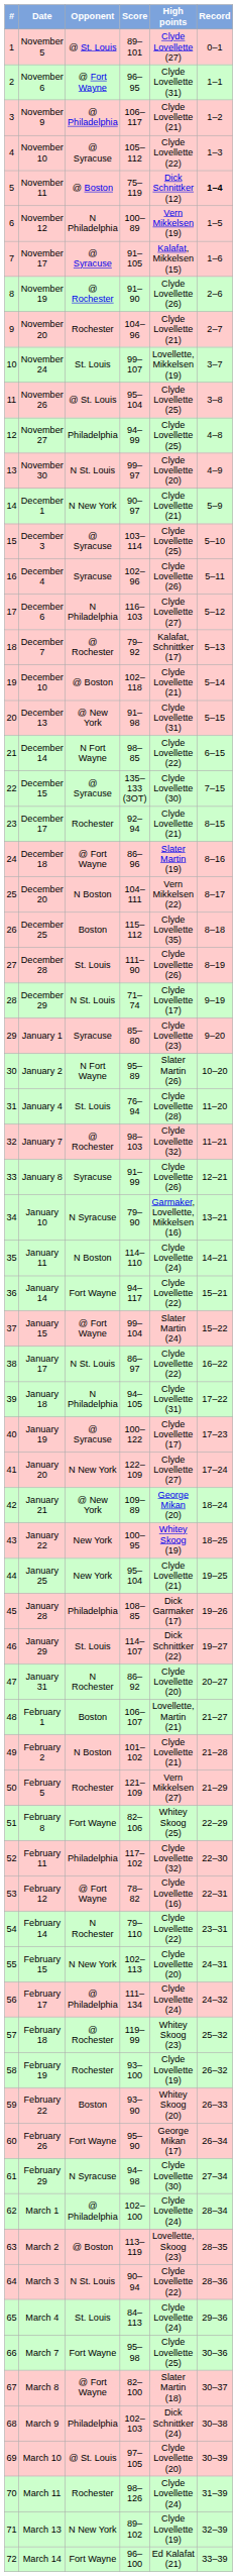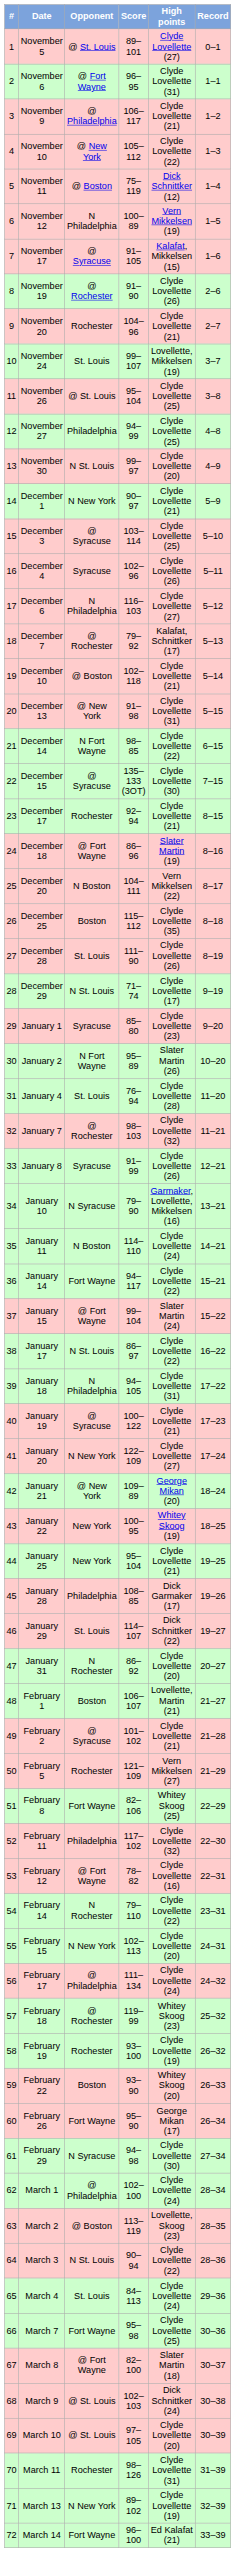 <table class="wikitable" width="50%">
 <tr align="center"  style="background:#7CA3DC; color:#FFFFFF;">
 <td><strong>#</strong></td>
 <td><strong>Date</strong></td>
 <td><strong>Opponent</strong></td>
 <td><strong>Score</strong></td>
 <td><strong>High points</strong></td>
 <td><strong>Record</strong></td>
 </tr>
 <tr align="center" bgcolor="ffcccc">
 <td>1</td>
 <td>November 5</td>
 <td>@ <a href='#'>St. Louis</a></td>
 <td>89–101</td>
 <td><a href='#'>Clyde Lovellette</a> (27)</td>
 <td>0–1</td>
 </tr>
 <tr align="center" bgcolor="ccffcc">
 <td>2</td>
 <td>November 6</td>
 <td>@ <a href='#'>Fort Wayne</a></td>
 <td>96–95</td>
 <td>Clyde Lovellette (31)</td>
 <td>1–1</td>
 </tr>
 <tr align="center" bgcolor="ffcccc">
 <td>3</td>
 <td>November 9</td>
 <td>@ <a href='#'>Philadelphia</a></td>
 <td>106–117</td>
 <td>Clyde Lovellette (21)</td>
 <td>1–2</td>
 </tr>
 <tr align="center" bgcolor="ffcccc">
 <td>4</td>
 <td>November 10</td>
-<td>@ Syracuse</td>
+<td>@ <a href='#'>New York</a></td>
 <td>105–112</td>
 <td>Clyde Lovellette (22)</td>
 <td>1–3</td>
 </tr>
 <tr align="center" bgcolor="ffcccc">
 <td>5</td>
 <td>November 11</td>
 <td>@ <a href='#'>Boston</a></td>
 <td>75–119</td>
 <td><a href='#'>Dick Schnittker</a> (12)</td>
-<td><strong>1–4</strong></td>
+<td>1–4</td>
 </tr>
 <tr align="center" bgcolor="ffcccc">
 <td>6</td>
 <td>November 12</td>
 <td>N Philadelphia</td>
 <td>100–89</td>
 <td><a href='#'>Vern Mikkelsen</a> (19)</td>
 <td>1–5</td>
 </tr>
 <tr align="center" bgcolor="ffcccc">
 <td>7</td>
 <td>November 17</td>
 <td>@ <a href='#'>Syracuse</a></td>
 <td>91–105</td>
 <td><a href='#'>Kalafat</a>, Mikkelsen (15)</td>
 <td>1–6</td>
 </tr>
 <tr align="center" bgcolor="ccffcc">
 <td>8</td>
 <td>November 19</td>
 <td>@ <a href='#'>Rochester</a></td>
 <td>91–90</td>
 <td>Clyde Lovellette (26)</td>
 <td>2–6</td>
 </tr>
 <tr align="center" bgcolor="ffcccc">
 <td>9</td>
 <td>November 20</td>
 <td>Rochester</td>
 <td>104–96</td>
 <td>Clyde Lovellette (21)</td>
 <td>2–7</td>
 </tr>
 <tr align="center" bgcolor="ccffcc">
 <td>10</td>
 <td>November 24</td>
 <td>St. Louis</td>
 <td>99–107</td>
 <td>Lovellette, Mikkelsen (19)</td>
 <td>3–7</td>
 </tr>
 <tr align="center" bgcolor="ffcccc">
 <td>11</td>
 <td>November 26</td>
 <td>@ St. Louis</td>
 <td>95–104</td>
 <td>Clyde Lovellette (25)</td>
 <td>3–8</td>
 </tr>
 <tr align="center" bgcolor="ccffcc">
 <td>12</td>
 <td>November 27</td>
 <td>Philadelphia</td>
 <td>94–99</td>
 <td>Clyde Lovellette (25)</td>
 <td>4–8</td>
 </tr>
 <tr align="center" bgcolor="ffcccc">
 <td>13</td>
 <td>November 30</td>
 <td>N St. Louis</td>
 <td>99–97</td>
 <td>Clyde Lovellette (20)</td>
 <td>4–9</td>
 </tr>
 <tr align="center" bgcolor="ccffcc">
 <td>14</td>
 <td>December 1</td>
 <td>N New York</td>
 <td>90–97</td>
 <td>Clyde Lovellette (21)</td>
 <td>5–9</td>
 </tr>
 <tr align="center" bgcolor="ffcccc">
 <td>15</td>
 <td>December 3</td>
 <td>@ Syracuse</td>
 <td>103–114</td>
 <td>Clyde Lovellette (25)</td>
 <td>5–10</td>
 </tr>
 <tr align="center" bgcolor="ffcccc">
 <td>16</td>
 <td>December 4</td>
 <td>Syracuse</td>
 <td>102–96</td>
 <td>Clyde Lovellette (26)</td>
 <td>5–11</td>
 </tr>
 <tr align="center" bgcolor="ffcccc">
 <td>17</td>
 <td>December 6</td>
 <td>N Philadelphia</td>
 <td>116–103</td>
 <td>Clyde Lovellette (27)</td>
 <td>5–12</td>
 </tr>
 <tr align="center" bgcolor="ffcccc">
 <td>18</td>
 <td>December 7</td>
 <td>@ Rochester</td>
 <td>79–92</td>
 <td>Kalafat, Schnittker (17)</td>
 <td>5–13</td>
 </tr>
 <tr align="center" bgcolor="ffcccc">
 <td>19</td>
 <td>December 10</td>
 <td>@ Boston</td>
 <td>102–118</td>
 <td>Clyde Lovellette (21)</td>
 <td>5–14</td>
 </tr>
 <tr align="center" bgcolor="ffcccc">
 <td>20</td>
 <td>December 13</td>
 <td>@ New York</td>
 <td>91–98</td>
 <td>Clyde Lovellette (31)</td>
 <td>5–15</td>
 </tr>
 <tr align="center" bgcolor="ccffcc">
 <td>21</td>
 <td>December 14</td>
 <td>N Fort Wayne</td>
 <td>98–85</td>
 <td>Clyde Lovellette (22)</td>
 <td>6–15</td>
 </tr>
 <tr align="center" bgcolor="ccffcc">
 <td>22</td>
 <td>December 15</td>
 <td>@ Syracuse</td>
 <td>135–133 (3OT)</td>
 <td>Clyde Lovellette (30)</td>
 <td>7–15</td>
 </tr>
 <tr align="center" bgcolor="ccffcc">
 <td>23</td>
 <td>December 17</td>
 <td>Rochester</td>
 <td>92–94</td>
 <td>Clyde Lovellette (21)</td>
 <td>8–15</td>
 </tr>
 <tr align="center" bgcolor="ffcccc">
 <td>24</td>
 <td>December 18</td>
 <td>@ Fort Wayne</td>
 <td>86–96</td>
 <td><a href='#'>Slater Martin</a> (19)</td>
 <td>8–16</td>
 </tr>
 <tr align="center" bgcolor="ffcccc">
 <td>25</td>
 <td>December 20</td>
 <td>N Boston</td>
 <td>104–111</td>
 <td>Vern Mikkelsen (22)</td>
 <td>8–17</td>
 </tr>
 <tr align="center" bgcolor="ffcccc">
 <td>26</td>
 <td>December 25</td>
 <td>Boston</td>
 <td>115–112</td>
 <td>Clyde Lovellette (35)</td>
 <td>8–18</td>
 </tr>
 <tr align="center" bgcolor="ffcccc">
 <td>27</td>
 <td>December 28</td>
 <td>St. Louis</td>
 <td>111–90</td>
 <td>Clyde Lovellette (26)</td>
 <td>8–19</td>
 </tr>
 <tr align="center" bgcolor="ccffcc">
 <td>28</td>
 <td>December 29</td>
 <td>N St. Louis</td>
 <td>71–74</td>
 <td>Clyde Lovellette (17)</td>
 <td>9–19</td>
 </tr>
 <tr align="center" bgcolor="ffcccc">
 <td>29</td>
 <td>January 1</td>
 <td>Syracuse</td>
 <td>85–80</td>
 <td>Clyde Lovellette (23)</td>
 <td>9–20</td>
 </tr>
 <tr align="center" bgcolor="ccffcc">
 <td>30</td>
 <td>January 2</td>
 <td>N Fort Wayne</td>
 <td>95–89</td>
 <td>Slater Martin (26)</td>
 <td>10–20</td>
 </tr>
 <tr align="center" bgcolor="ccffcc">
 <td>31</td>
 <td>January 4</td>
 <td>St. Louis</td>
 <td>76–94</td>
 <td>Clyde Lovellette (28)</td>
 <td>11–20</td>
 </tr>
 <tr align="center" bgcolor="ffcccc">
 <td>32</td>
 <td>January 7</td>
 <td>@ Rochester</td>
 <td>98–103</td>
 <td>Clyde Lovellette (32)</td>
 <td>11–21</td>
 </tr>
 <tr align="center" bgcolor="ccffcc">
 <td>33</td>
 <td>January 8</td>
 <td>Syracuse</td>
 <td>91–99</td>
 <td>Clyde Lovellette (26)</td>
 <td>12–21</td>
 </tr>
 <tr align="center" bgcolor="ccffcc">
 <td>34</td>
 <td>January 10</td>
 <td>N Syracuse</td>
 <td>79–90</td>
 <td><a href='#'>Garmaker</a>, Lovellette, Mikkelsen (16)</td>
 <td>13–21</td>
 </tr>
 <tr align="center" bgcolor="ccffcc">
 <td>35</td>
 <td>January 11</td>
 <td>N Boston</td>
 <td>114–110</td>
 <td>Clyde Lovellette (24)</td>
 <td>14–21</td>
 </tr>
 <tr align="center" bgcolor="ccffcc">
 <td>36</td>
 <td>January 14</td>
 <td>Fort Wayne</td>
 <td>94–117</td>
 <td>Clyde Lovellette (22)</td>
 <td>15–21</td>
 </tr>
 <tr align="center" bgcolor="ffcccc">
 <td>37</td>
 <td>January 15</td>
 <td>@ Fort Wayne</td>
 <td>99–104</td>
 <td>Slater Martin (24)</td>
 <td>15–22</td>
 </tr>
 <tr align="center" bgcolor="ccffcc">
 <td>38</td>
 <td>January 17</td>
 <td>N St. Louis</td>
 <td>86–97</td>
 <td>Clyde Lovellette (22)</td>
 <td>16–22</td>
 </tr>
 <tr align="center" bgcolor="ccffcc">
 <td>39</td>
 <td>January 18</td>
 <td>N Philadelphia</td>
 <td>94–105</td>
 <td>Clyde Lovellette (31)</td>
 <td>17–22</td>
 </tr>
 <tr align="center" bgcolor="ffcccc">
 <td>40</td>
 <td>January 19</td>
 <td>@ Syracuse</td>
 <td>100–122</td>
-<td>Clyde Lovellette (17)</td>
+<td>Clyde Lovellette (21)</td>
 <td>17–23</td>
 </tr>
 <tr align="center" bgcolor="ffcccc">
 <td>41</td>
 <td>January 20</td>
 <td>N New York</td>
 <td>122–109</td>
 <td>Clyde Lovellette (27)</td>
 <td>17–24</td>
 </tr>
 <tr align="center" bgcolor="ccffcc">
 <td>42</td>
 <td>January 21</td>
 <td>@ New York</td>
 <td>109–89</td>
 <td><a href='#'>George Mikan</a> (20)</td>
 <td>18–24</td>
 </tr>
 <tr align="center" bgcolor="ffcccc">
 <td>43</td>
 <td>January 22</td>
 <td>New York</td>
 <td>100–95</td>
 <td><a href='#'>Whitey Skoog</a> (19)</td>
 <td>18–25</td>
 </tr>
 <tr align="center" bgcolor="ccffcc">
 <td>44</td>
 <td>January 25</td>
 <td>New York</td>
 <td>95–104</td>
 <td>Clyde Lovellette (21)</td>
 <td>19–25</td>
 </tr>
 <tr align="center" bgcolor="ffcccc">
 <td>45</td>
 <td>January 28</td>
 <td>Philadelphia</td>
 <td>108–85</td>
 <td>Dick Garmaker (17)</td>
 <td>19–26</td>
 </tr>
 <tr align="center" bgcolor="ffcccc">
 <td>46</td>
 <td>January 29</td>
 <td>St. Louis</td>
 <td>114–107</td>
 <td>Dick Schnittker (22)</td>
 <td>19–27</td>
 </tr>
 <tr align="center" bgcolor="ccffcc">
 <td>47</td>
 <td>January 31</td>
 <td>N Rochester</td>
 <td>86–92</td>
 <td>Clyde Lovellette (20)</td>
 <td>20–27</td>
 </tr>
 <tr align="center" bgcolor="ccffcc">
 <td>48</td>
 <td>February 1</td>
 <td>Boston</td>
 <td>106–107</td>
 <td>Lovellette, Martin (21)</td>
 <td>21–27</td>
 </tr>
 <tr align="center" bgcolor="ffcccc">
 <td>49</td>
 <td>February 2</td>
-<td>N Boston</td>
+<td>@ Syracuse</td>
 <td>101–102</td>
 <td>Clyde Lovellette (21)</td>
 <td>21–28</td>
 </tr>
 <tr align="center" bgcolor="ffcccc">
 <td>50</td>
 <td>February 5</td>
 <td>Rochester</td>
 <td>121–109</td>
 <td>Vern Mikkelsen (27)</td>
 <td>21–29</td>
 </tr>
 <tr align="center" bgcolor="ccffcc">
 <td>51</td>
 <td>February 8</td>
 <td>Fort Wayne</td>
 <td>82–106</td>
 <td>Whitey Skoog (25)</td>
 <td>22–29</td>
 </tr>
 <tr align="center" bgcolor="ffcccc">
 <td>52</td>
 <td>February 11</td>
 <td>Philadelphia</td>
 <td>117–102</td>
 <td>Clyde Lovellette (32)</td>
 <td>22–30</td>
 </tr>
 <tr align="center" bgcolor="ffcccc">
 <td>53</td>
 <td>February 12</td>
 <td>@ Fort Wayne</td>
 <td>78–82</td>
 <td>Clyde Lovellette (16)</td>
 <td>22–31</td>
 </tr>
 <tr align="center" bgcolor="ccffcc">
 <td>54</td>
 <td>February 14</td>
 <td>N Rochester</td>
 <td>79–110</td>
 <td>Clyde Lovellette (22)</td>
 <td>23–31</td>
 </tr>
 <tr align="center" bgcolor="ccffcc">
 <td>55</td>
 <td>February 15</td>
 <td>N New York</td>
 <td>102–113</td>
 <td>Clyde Lovellette (20)</td>
 <td>24–31</td>
 </tr>
 <tr align="center" bgcolor="ffcccc">
 <td>56</td>
 <td>February 17</td>
 <td>@ Philadelphia</td>
 <td>111–134</td>
 <td>Clyde Lovellette (24)</td>
 <td>24–32</td>
 </tr>
 <tr align="center" bgcolor="ccffcc">
 <td>57</td>
 <td>February 18</td>
 <td>@ Rochester</td>
 <td>119–99</td>
 <td>Whitey Skoog (23)</td>
 <td>25–32</td>
 </tr>
 <tr align="center" bgcolor="ccffcc">
 <td>58</td>
 <td>February 19</td>
 <td>Rochester</td>
 <td>93–100</td>
 <td>Clyde Lovellette (19)</td>
 <td>26–32</td>
 </tr>
 <tr align="center" bgcolor="ffcccc">
 <td>59</td>
 <td>February 22</td>
 <td>Boston</td>
 <td>93–90</td>
 <td>Whitey Skoog (20)</td>
 <td>26–33</td>
 </tr>
 <tr align="center" bgcolor="ffcccc">
 <td>60</td>
 <td>February 26</td>
 <td>Fort Wayne</td>
 <td>95–90</td>
 <td>George Mikan (17)</td>
 <td>26–34</td>
 </tr>
 <tr align="center" bgcolor="ccffcc">
 <td>61</td>
 <td>February 29</td>
 <td>N Syracuse</td>
 <td>94–98</td>
 <td>Clyde Lovellette (30)</td>
 <td>27–34</td>
 </tr>
 <tr align="center" bgcolor="ccffcc">
 <td>62</td>
 <td>March 1</td>
 <td>@ Philadelphia</td>
 <td>102–100</td>
 <td>Clyde Lovellette (24)</td>
 <td>28–34</td>
 </tr>
 <tr align="center" bgcolor="ffcccc">
 <td>63</td>
 <td>March 2</td>
 <td>@ Boston</td>
 <td>113–119</td>
 <td>Lovellette, Skoog (23)</td>
 <td>28–35</td>
 </tr>
 <tr align="center" bgcolor="ffcccc">
 <td>64</td>
 <td>March 3</td>
 <td>N St. Louis</td>
 <td>90–94</td>
 <td>Clyde Lovellette (22)</td>
 <td>28–36</td>
 </tr>
 <tr align="center" bgcolor="ccffcc">
 <td>65</td>
 <td>March 4</td>
 <td>St. Louis</td>
 <td>84–113</td>
 <td>Clyde Lovellette (24)</td>
 <td>29–36</td>
 </tr>
 <tr align="center" bgcolor="ccffcc">
 <td>66</td>
 <td>March 7</td>
 <td>Fort Wayne</td>
 <td>95–98</td>
 <td>Clyde Lovellette (25)</td>
 <td>30–36</td>
 </tr>
 <tr align="center" bgcolor="ffcccc">
 <td>67</td>
 <td>March 8</td>
 <td>@ Fort Wayne</td>
 <td>82–100</td>
 <td>Slater Martin (18)</td>
 <td>30–37</td>
 </tr>
 <tr align="center" bgcolor="ffcccc">
 <td>68</td>
 <td>March 9</td>
-<td>Philadelphia</td>
+<td>@ St. Louis</td>
 <td>102–103</td>
 <td>Dick Schnittker (24)</td>
 <td>30–38</td>
 </tr>
 <tr align="center" bgcolor="ffcccc">
 <td>69</td>
 <td>March 10</td>
 <td>@ St. Louis</td>
 <td>97–105</td>
 <td>Clyde Lovellette (20)</td>
 <td>30–39</td>
 </tr>
 <tr align="center" bgcolor="ccffcc">
 <td>70</td>
 <td>March 11</td>
 <td>Rochester</td>
 <td>98–126</td>
-<td>Clyde Lovellette (24)</td>
+<td>Clyde Lovellette (31)</td>
 <td>31–39</td>
 </tr>
 <tr align="center" bgcolor="ccffcc">
 <td>71</td>
 <td>March 13</td>
 <td>N New York</td>
 <td>89–102</td>
 <td>Clyde Lovellette (19)</td>
 <td>32–39</td>
 </tr>
 <tr align="center" bgcolor="ccffcc">
 <td>72</td>
 <td>March 14</td>
 <td>Fort Wayne</td>
 <td>96–100</td>
 <td>Ed Kalafat (21)</td>
 <td>33–39</td>
 </tr>
 </table>
